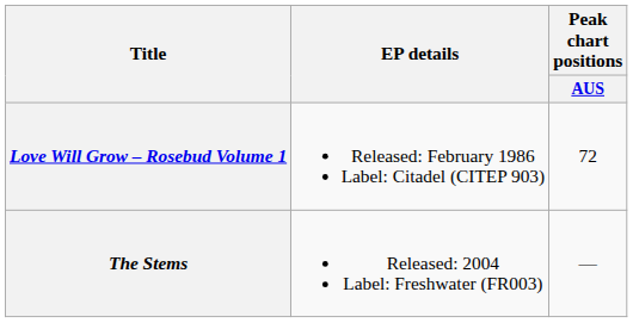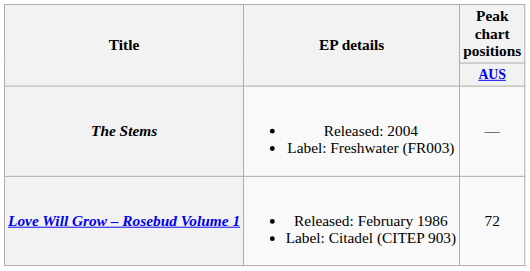 <table class="wikitable plainrowheaders" style="text-align:center">
 <tr>
 <th scope="col" rowspan="2">Title</th>
 <th scope="col" rowspan="2">EP details</th>
 <th scope="col" colspan="1">Peak chart positions</th>
 </tr>
 <tr>
 <th scope="col" style="width:3em;font-size:90%"><a href='#'>AUS</a><br></th>
 </tr>
 <tr>
+<th scope="row"><em>The Stems</em></th>
+<td><br><ul><li>Released: 2004</li><li>Label: Freshwater (FR003)</li></ul></td>
+<td>—</td>
+</tr>
+<tr>
 <th scope="row"><em><a href='#'>Love Will Grow – Rosebud Volume 1</a></em></th>
 <td><br><ul><li>Released: February 1986</li><li>Label: Citadel (CITEP 903)</li></ul></td>
 <td>72</td>
 </tr>
-<tr>
-<th scope="row"><em>The Stems</em></th>
-<td><br><ul><li>Released: 2004</li><li>Label: Freshwater (FR003)</li></ul></td>
-<td>—</td>
-</tr>
 </table>
